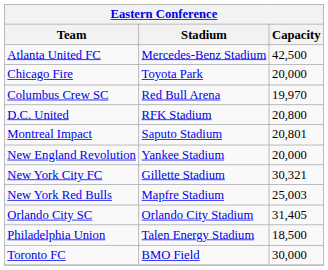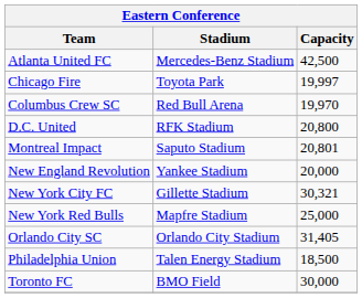 <table class="wikitable" style="text-align:left">
 <tr>
 <th colspan=3><a href='#'>Eastern Conference</a></th>
 </tr>
 <tr>
 <th>Team</th>
 <th>Stadium</th>
 <th>Capacity</th>
 </tr>
 <tr>
 <td><a href='#'>Atlanta United FC</a></td>
 <td><a href='#'>Mercedes-Benz Stadium</a></td>
 <td>42,500</td>
 </tr>
 <tr>
 <td><a href='#'>Chicago Fire</a></td>
 <td><a href='#'>Toyota Park</a></td>
-<td>20,000</td>
+<td>19,997</td>
 </tr>
 <tr>
 <td><a href='#'>Columbus Crew SC</a></td>
 <td><a href='#'>Red Bull Arena</a></td>
 <td>19,970</td>
 </tr>
 <tr>
 <td><a href='#'>D.C. United</a></td>
 <td><a href='#'>RFK Stadium</a></td>
 <td>20,800</td>
 </tr>
 <tr>
 <td><a href='#'>Montreal Impact</a></td>
 <td><a href='#'>Saputo Stadium</a></td>
 <td>20,801</td>
 </tr>
 <tr>
 <td><a href='#'>New England Revolution</a></td>
 <td><a href='#'>Yankee Stadium</a></td>
 <td>20,000</td>
 </tr>
 <tr>
 <td><a href='#'>New York City FC</a></td>
 <td><a href='#'>Gillette Stadium</a></td>
 <td>30,321</td>
 </tr>
 <tr>
 <td><a href='#'>New York Red Bulls</a></td>
 <td><a href='#'>Mapfre Stadium</a></td>
-<td>25,003</td>
+<td>25,000</td>
 </tr>
 <tr>
 <td><a href='#'>Orlando City SC</a></td>
 <td><a href='#'>Orlando City Stadium</a></td>
 <td>31,405</td>
 </tr>
 <tr>
 <td><a href='#'>Philadelphia Union</a></td>
 <td><a href='#'>Talen Energy Stadium</a></td>
 <td>18,500</td>
 </tr>
 <tr>
 <td><a href='#'>Toronto FC</a></td>
 <td><a href='#'>BMO Field</a></td>
 <td>30,000</td>
 </tr>
 <tr>
 </tr>
 </table>
